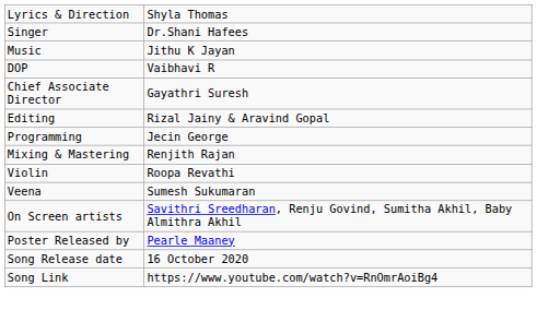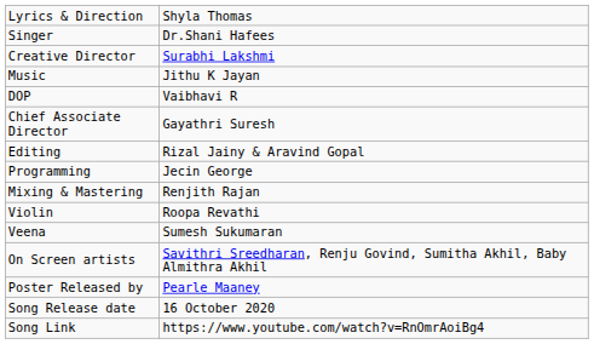 <table class="wikitable">
 <tr>
 <td>Lyrics & Direction</td>
 <td>Shyla Thomas</td>
 </tr>
 <tr>
 <td>Singer</td>
 <td>Dr.Shani Hafees</td>
+</tr>
+<tr>
+<td>Creative Director</td>
+<td><a href='#'>Surabhi Lakshmi</a></td>
 </tr>
 <tr>
 <td>Music</td>
 <td>Jithu K Jayan</td>
 </tr>
 <tr>
 <td>DOP</td>
 <td>Vaibhavi R</td>
 </tr>
 <tr>
 <td>Chief Associate Director</td>
 <td>Gayathri Suresh</td>
 </tr>
 <tr>
 <td>Editing</td>
 <td>Rizal Jainy & Aravind Gopal</td>
 </tr>
 <tr>
 <td>Programming</td>
 <td>Jecin George</td>
 </tr>
 <tr>
 <td>Mixing & Mastering</td>
 <td>Renjith Rajan</td>
 </tr>
 <tr>
 <td>Violin</td>
 <td>Roopa Revathi</td>
 </tr>
 <tr>
 <td>Veena</td>
 <td>Sumesh Sukumaran</td>
 </tr>
 <tr>
 <td>On Screen artists</td>
 <td><a href='#'>Savithri Sreedharan</a>, Renju Govind, Sumitha Akhil, Baby Almithra Akhil</td>
 </tr>
 <tr>
 <td>Poster Released by</td>
 <td><a href='#'>Pearle Maaney</a></td>
 </tr>
 <tr>
 <td>Song Release date</td>
 <td>16 October 2020</td>
 </tr>
 <tr>
 <td>Song Link</td>
 <td>https://www.youtube.com/watch?v=RnOmrAoiBg4</td>
 </tr>
 </table>
